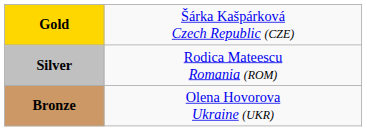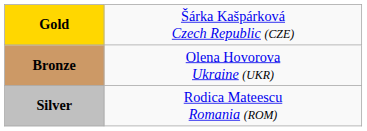 <table class="wikitable" style=" text-align:center; font-size:110%;" width="35%">
 <tr>
 <td bgcolor="gold"><strong>Gold</strong></td>
 <td> <a href='#'>Šárka Kašpárková</a><br><em><a href='#'>Czech Republic</a> <small>(CZE)</small></em></td>
 </tr>
 <tr>
+<td bgcolor="CC9966"><strong>Bronze</strong></td>
+<td> <a href='#'>Olena Hovorova</a><br><em><a href='#'>Ukraine</a> <small>(UKR)</small></em></td>
+</tr>
+<tr>
 <td bgcolor="silver"><strong>Silver</strong></td>
 <td> <a href='#'>Rodica Mateescu</a><br><em><a href='#'>Romania</a> <small>(ROM)</small></em></td>
 </tr>
-<tr>
-<td bgcolor="CC9966"><strong>Bronze</strong></td>
-<td> <a href='#'>Olena Hovorova</a><br><em><a href='#'>Ukraine</a> <small>(UKR)</small></em></td>
-</tr>
 </table>
